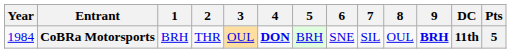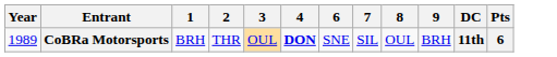 <table class="wikitable" style="text-align:center; font-size:85%">
 <tr>
 <th>Year</th>
 <th>Entrant</th>
 <th>1</th>
 <th>2</th>
 <th>3</th>
 <th>4</th>
-<th>5</th>
 <th>6</th>
 <th>7</th>
 <th>8</th>
 <th>9</th>
 <th>DC</th>
 <th>Pts</th>
 </tr>
 <tr>
-<td><a href='#'>1984</a></td>
+<td><a href='#'>1989</a></td>
 <th nowrap>CoBRa Motorsports</th>
 <td><a href='#'>BRH</a></td>
 <td><a href='#'>THR</a></td>
 <td style="background:#FFDF9F;"><a href='#'>OUL</a><br></td>
 <td><strong><a href='#'>DON</a></strong></td>
-<td style="background:#DFFFDF;"><a href='#'>BRH</a><br></td>
 <td><a href='#'>SNE</a></td>
 <td><a href='#'>SIL</a></td>
 <td><a href='#'>OUL</a></td>
-<td><strong><a href='#'>BRH</a></strong></td>
+<td><a href='#'>BRH</a></td>
 <th>11th</th>
-<th>5</th>
+<th>6</th>
 </tr>
 </table>
